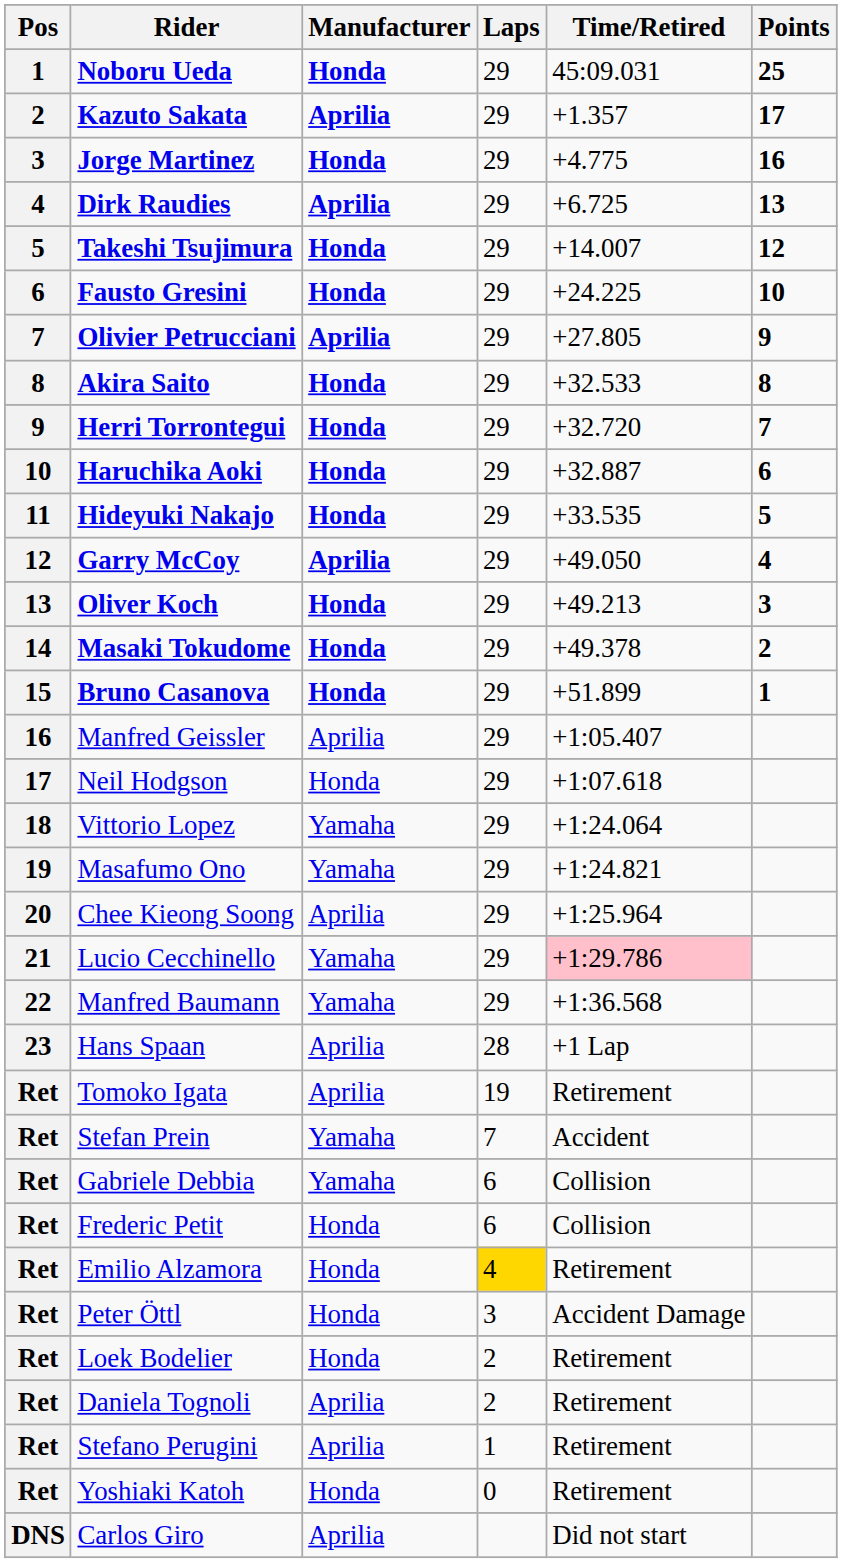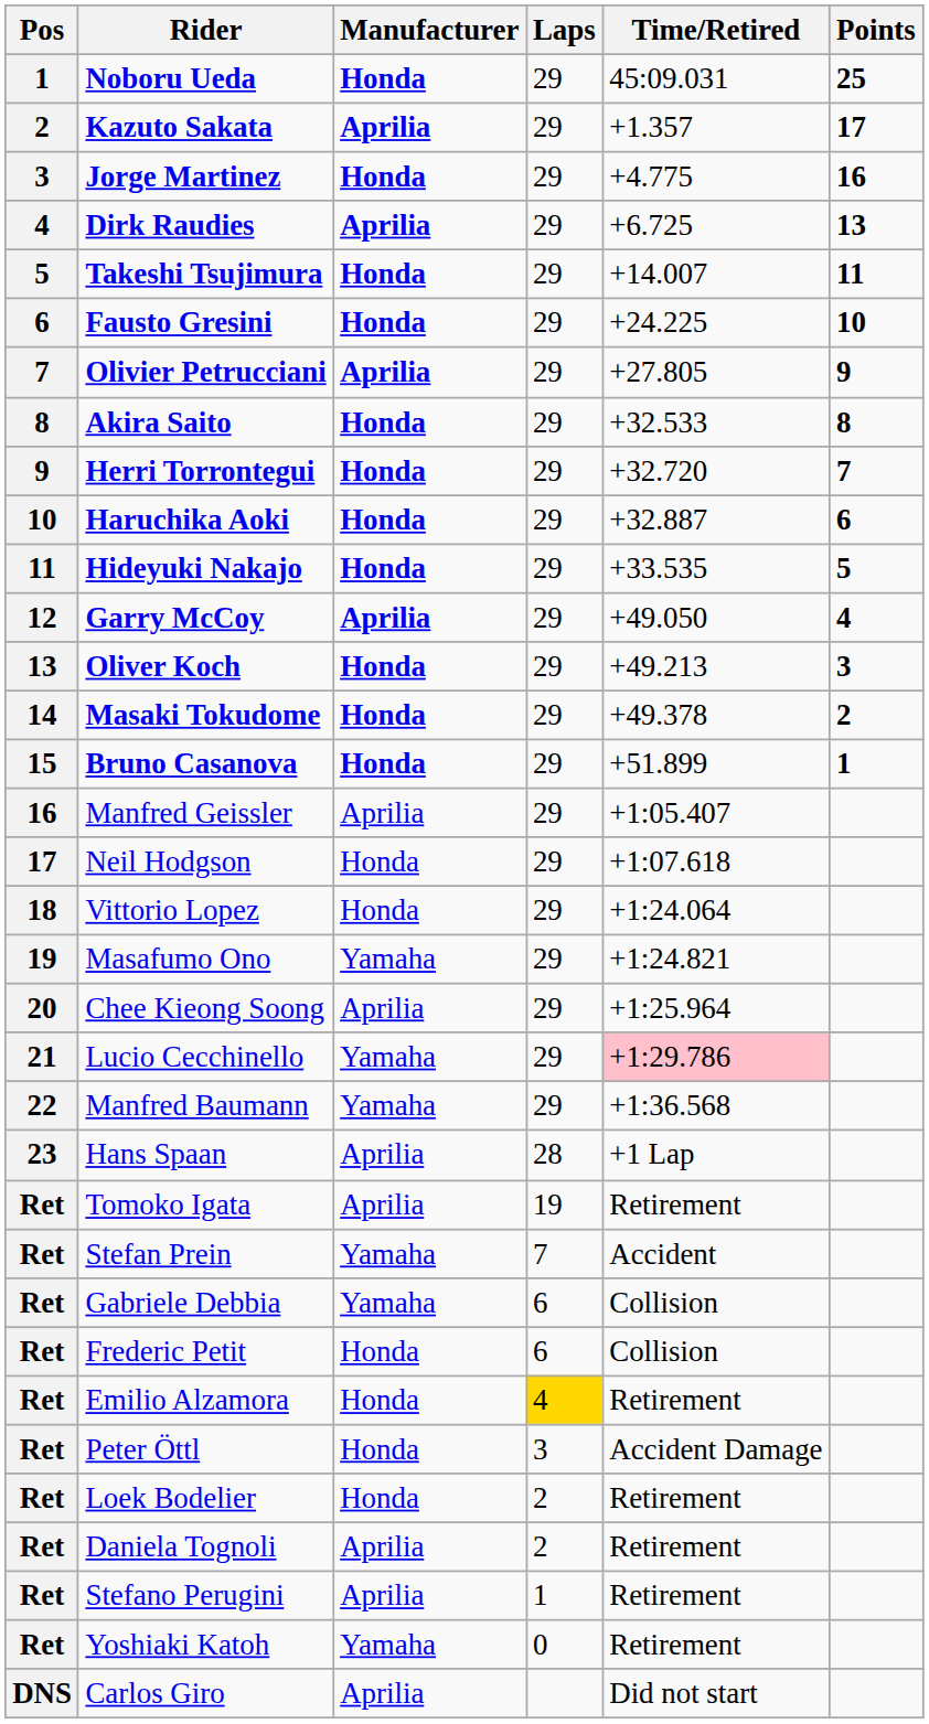 <table class="wikitable" style="font-size: 95%;">
 <tr>
 <th>Pos</th>
 <th>Rider</th>
 <th>Manufacturer</th>
 <th>Laps</th>
 <th>Time/Retired</th>
 <th>Points</th>
 </tr>
 <tr>
 <th>1</th>
 <td> <strong><a href='#'>Noboru Ueda</a></strong></td>
 <td><strong><a href='#'>Honda</a></strong></td>
 <td>29</td>
 <td>45:09.031</td>
 <td><strong>25</strong></td>
 </tr>
 <tr>
 <th>2</th>
 <td> <strong><a href='#'>Kazuto Sakata</a></strong></td>
 <td><strong><a href='#'>Aprilia</a></strong></td>
 <td>29</td>
 <td>+1.357</td>
 <td><strong>17</strong></td>
 </tr>
 <tr>
 <th>3</th>
 <td> <strong><a href='#'>Jorge Martinez</a></strong></td>
 <td><strong><a href='#'>Honda</a></strong></td>
 <td>29</td>
 <td>+4.775</td>
 <td><strong>16</strong></td>
 </tr>
 <tr>
 <th>4</th>
 <td> <strong><a href='#'>Dirk Raudies</a></strong></td>
 <td><strong><a href='#'>Aprilia</a></strong></td>
 <td>29</td>
 <td>+6.725</td>
 <td><strong>13</strong></td>
 </tr>
 <tr>
 <th>5</th>
 <td> <strong><a href='#'>Takeshi Tsujimura</a></strong></td>
 <td><strong><a href='#'>Honda</a></strong></td>
 <td>29</td>
 <td>+14.007</td>
-<td><strong>12</strong></td>
+<td><strong>11</strong></td>
 </tr>
 <tr>
 <th>6</th>
 <td> <strong><a href='#'>Fausto Gresini</a></strong></td>
 <td><strong><a href='#'>Honda</a></strong></td>
 <td>29</td>
 <td>+24.225</td>
 <td><strong>10</strong></td>
 </tr>
 <tr>
 <th>7</th>
 <td> <strong><a href='#'>Olivier Petrucciani</a></strong></td>
 <td><strong><a href='#'>Aprilia</a></strong></td>
 <td>29</td>
 <td>+27.805</td>
 <td><strong>9</strong></td>
 </tr>
 <tr>
 <th>8</th>
 <td> <strong><a href='#'>Akira Saito</a></strong></td>
 <td><strong><a href='#'>Honda</a></strong></td>
 <td>29</td>
 <td>+32.533</td>
 <td><strong>8</strong></td>
 </tr>
 <tr>
 <th>9</th>
 <td> <strong><a href='#'>Herri Torrontegui</a></strong></td>
 <td><strong><a href='#'>Honda</a></strong></td>
 <td>29</td>
 <td>+32.720</td>
 <td><strong>7</strong></td>
 </tr>
 <tr>
 <th>10</th>
 <td> <strong><a href='#'>Haruchika Aoki</a></strong></td>
 <td><strong><a href='#'>Honda</a></strong></td>
 <td>29</td>
 <td>+32.887</td>
 <td><strong>6</strong></td>
 </tr>
 <tr>
 <th>11</th>
 <td> <strong><a href='#'>Hideyuki Nakajo</a></strong></td>
 <td><strong><a href='#'>Honda</a></strong></td>
 <td>29</td>
 <td>+33.535</td>
 <td><strong>5</strong></td>
 </tr>
 <tr>
 <th>12</th>
 <td> <strong><a href='#'>Garry McCoy</a></strong></td>
 <td><strong><a href='#'>Aprilia</a></strong></td>
 <td>29</td>
 <td>+49.050</td>
 <td><strong>4</strong></td>
 </tr>
 <tr>
 <th>13</th>
 <td> <strong><a href='#'>Oliver Koch</a></strong></td>
 <td><strong><a href='#'>Honda</a></strong></td>
 <td>29</td>
 <td>+49.213</td>
 <td><strong>3</strong></td>
 </tr>
 <tr>
 <th>14</th>
 <td> <strong><a href='#'>Masaki Tokudome</a></strong></td>
 <td><strong><a href='#'>Honda</a></strong></td>
 <td>29</td>
 <td>+49.378</td>
 <td><strong>2</strong></td>
 </tr>
 <tr>
 <th>15</th>
 <td> <strong><a href='#'>Bruno Casanova</a></strong></td>
 <td><strong><a href='#'>Honda</a></strong></td>
 <td>29</td>
 <td>+51.899</td>
 <td><strong>1</strong></td>
 </tr>
 <tr>
 <th>16</th>
 <td> <a href='#'>Manfred Geissler</a></td>
 <td><a href='#'>Aprilia</a></td>
 <td>29</td>
 <td>+1:05.407</td>
 <td></td>
 </tr>
 <tr>
 <th>17</th>
 <td> <a href='#'>Neil Hodgson</a></td>
 <td><a href='#'>Honda</a></td>
 <td>29</td>
 <td>+1:07.618</td>
 <td></td>
 </tr>
 <tr>
 <th>18</th>
 <td> <a href='#'>Vittorio Lopez</a></td>
-<td><a href='#'>Yamaha</a></td>
+<td><a href='#'>Honda</a></td>
 <td>29</td>
 <td>+1:24.064</td>
 <td></td>
 </tr>
 <tr>
 <th>19</th>
 <td> <a href='#'>Masafumo Ono</a></td>
 <td><a href='#'>Yamaha</a></td>
 <td>29</td>
 <td>+1:24.821</td>
 <td></td>
 </tr>
 <tr>
 <th>20</th>
 <td> <a href='#'>Chee Kieong Soong</a></td>
 <td><a href='#'>Aprilia</a></td>
 <td>29</td>
 <td>+1:25.964</td>
 <td></td>
 </tr>
 <tr>
 <th>21</th>
 <td> <a href='#'>Lucio Cecchinello</a></td>
 <td><a href='#'>Yamaha</a></td>
 <td>29</td>
 <td style="background: pink;">+1:29.786</td>
 <td></td>
 </tr>
 <tr>
 <th>22</th>
 <td> <a href='#'>Manfred Baumann</a></td>
 <td><a href='#'>Yamaha</a></td>
 <td>29</td>
 <td>+1:36.568</td>
 <td></td>
 </tr>
 <tr>
 <th>23</th>
 <td> <a href='#'>Hans Spaan</a></td>
 <td><a href='#'>Aprilia</a></td>
 <td>28</td>
 <td>+1 Lap</td>
 <td></td>
 </tr>
 <tr>
 <th>Ret</th>
 <td> <a href='#'>Tomoko Igata</a></td>
 <td><a href='#'>Aprilia</a></td>
 <td>19</td>
 <td>Retirement</td>
 <td></td>
 </tr>
 <tr>
 <th>Ret</th>
 <td> <a href='#'>Stefan Prein</a></td>
 <td><a href='#'>Yamaha</a></td>
 <td>7</td>
 <td>Accident</td>
 <td></td>
 </tr>
 <tr>
 <th>Ret</th>
 <td> <a href='#'>Gabriele Debbia</a></td>
 <td><a href='#'>Yamaha</a></td>
 <td>6</td>
 <td>Collision</td>
 <td></td>
 </tr>
 <tr>
 <th>Ret</th>
 <td> <a href='#'>Frederic Petit</a></td>
 <td><a href='#'>Honda</a></td>
 <td>6</td>
 <td>Collision</td>
 <td></td>
 </tr>
 <tr>
 <th>Ret</th>
 <td> <a href='#'>Emilio Alzamora</a></td>
 <td><a href='#'>Honda</a></td>
 <td style="background: gold;">4</td>
 <td>Retirement</td>
 <td></td>
 </tr>
 <tr>
 <th>Ret</th>
 <td> <a href='#'>Peter Öttl</a></td>
 <td><a href='#'>Honda</a></td>
 <td>3</td>
 <td>Accident Damage</td>
 <td></td>
 </tr>
 <tr>
 <th>Ret</th>
 <td> <a href='#'>Loek Bodelier</a></td>
 <td><a href='#'>Honda</a></td>
 <td>2</td>
 <td>Retirement</td>
 <td></td>
 </tr>
 <tr>
 <th>Ret</th>
 <td> <a href='#'>Daniela Tognoli</a></td>
 <td><a href='#'>Aprilia</a></td>
 <td>2</td>
 <td>Retirement</td>
 <td></td>
 </tr>
 <tr>
 <th>Ret</th>
 <td> <a href='#'>Stefano Perugini</a></td>
 <td><a href='#'>Aprilia</a></td>
 <td>1</td>
 <td>Retirement</td>
 <td></td>
 </tr>
 <tr>
 <th>Ret</th>
 <td> <a href='#'>Yoshiaki Katoh</a></td>
-<td><a href='#'>Honda</a></td>
+<td><a href='#'>Yamaha</a></td>
 <td>0</td>
 <td>Retirement</td>
 <td></td>
 </tr>
 <tr>
 <th>DNS</th>
 <td> <a href='#'>Carlos Giro</a></td>
 <td><a href='#'>Aprilia</a></td>
 <td></td>
 <td>Did not start</td>
 <td></td>
 </tr>
 </table>
